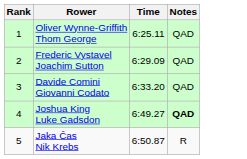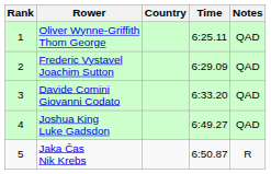 <table class="wikitable" style="text-align:center">
 <tr>
 <th>Rank</th>
 <th>Rower</th>
+<th>Country</th>
 <th>Time</th>
 <th>Notes</th>
 </tr>
 <tr bgcolor=ccffcc>
 <td>1</td>
 <td align="left"><a href='#'>Oliver Wynne-Griffith</a><br><a href='#'>Thom George</a></td>
+<td align="left"></td>
 <td>6:25.11</td>
 <td>QAD</td>
 </tr>
 <tr bgcolor=ccffcc>
 <td>2</td>
 <td align="left"><a href='#'>Frederic Vystavel</a><br><a href='#'>Joachim Sutton</a></td>
+<td align="left"></td>
 <td>6:29.09</td>
 <td>QAD</td>
 </tr>
 <tr bgcolor=ccffcc>
 <td>3</td>
 <td align="left"><a href='#'>Davide Comini</a><br><a href='#'>Giovanni Codato</a></td>
+<td align="left"></td>
 <td>6:33.20</td>
 <td>QAD</td>
 </tr>
 <tr bgcolor=ccffcc>
 <td>4</td>
 <td align="left"><a href='#'>Joshua King</a><br><a href='#'>Luke Gadsdon</a></td>
+<td align="left"></td>
 <td>6:49.27</td>
-<td><strong>QAD</strong></td>
+<td>QAD</td>
 </tr>
 <tr>
 <td>5</td>
 <td align="left"><a href='#'>Jaka Čas</a><br><a href='#'>Nik Krebs</a></td>
+<td align="left"></td>
 <td>6:50.87</td>
 <td>R</td>
 </tr>
 </table>
